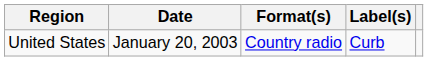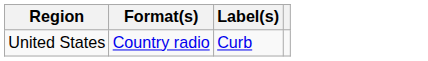 <table class="wikitable">
 <tr>
 <th>Region</th>
-<th>Date</th>
 <th>Format(s)</th>
 <th>Label(s)</th>
 <th></th>
 </tr>
 <tr>
 <td>United States</td>
-<td>January 20, 2003</td>
 <td><a href='#'>Country radio</a></td>
 <td><a href='#'>Curb</a></td>
 <td></td>
 </tr>
 </table>
